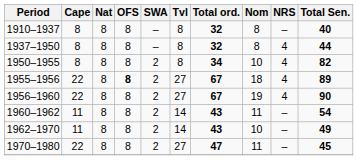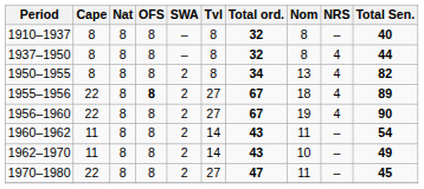 <table class="wikitable">
 <tr>
 <th><strong>Period</strong></th>
 <th><strong>Cape</strong></th>
 <th><strong>Nat</strong></th>
 <th><strong>OFS</strong></th>
 <th><strong>SWA</strong></th>
 <th><strong>Tvl</strong></th>
 <th><strong>Total ord.</strong></th>
 <th><strong>Nom</strong></th>
 <th><strong>NRS</strong></th>
 <th><strong>Total Sen.</strong></th>
 </tr>
 <tr>
 <td>1910–1937</td>
 <td align="center">8</td>
 <td align="center">8</td>
 <td align="center">8</td>
 <td align="center">–</td>
 <td align="center">8</td>
 <td align="center"><strong>32</strong></td>
 <td align="center">8</td>
 <td align="center">–</td>
 <td align="center"><strong>40</strong></td>
 </tr>
 <tr>
 <td>1937–1950</td>
 <td align="center">8</td>
 <td align="center">8</td>
 <td align="center">8</td>
 <td align="center">–</td>
 <td align="center">8</td>
 <td align="center"><strong>32</strong></td>
 <td align="center">8</td>
 <td align="center">4</td>
 <td align="center"><strong>44</strong></td>
 </tr>
 <tr>
 <td>1950–1955</td>
 <td align="center">8</td>
 <td align="center">8</td>
 <td align="center">8</td>
 <td align="center">2</td>
 <td align="center">8</td>
 <td align="center"><strong>34</strong></td>
-<td align="center">10</td>
+<td align="center">13</td>
 <td align="center">4</td>
 <td align="center"><strong>82</strong></td>
 </tr>
 <tr>
 <td>1955–1956</td>
 <td align="center">22</td>
 <td align="center">8</td>
 <td align="center"><strong>8</strong></td>
 <td align="center">2</td>
 <td align="center">27</td>
 <td align="center"><strong>67</strong></td>
 <td align="center">18</td>
 <td align="center">4</td>
 <td align="center"><strong>89</strong></td>
 </tr>
 <tr>
 <td>1956–1960</td>
 <td align="center">22</td>
 <td align="center">8</td>
 <td align="center">8</td>
 <td align="center">2</td>
 <td align="center">27</td>
 <td align="center"><strong>67</strong></td>
 <td align="center">19</td>
 <td align="center">4</td>
 <td align="center"><strong>90</strong></td>
 </tr>
 <tr>
 <td>1960–1962</td>
 <td align="center">11</td>
 <td align="center">8</td>
 <td align="center">8</td>
 <td align="center">2</td>
 <td align="center">14</td>
 <td align="center"><strong>43</strong></td>
 <td align="center">11</td>
 <td align="center">–</td>
 <td align="center"><strong>54</strong></td>
 </tr>
 <tr>
 <td>1962–1970</td>
 <td align="center">11</td>
 <td align="center">8</td>
 <td align="center">8</td>
 <td align="center">2</td>
 <td align="center">14</td>
 <td align="center"><strong>43</strong></td>
 <td align="center">10</td>
 <td align="center">–</td>
 <td align="center"><strong>49</strong></td>
 </tr>
 <tr>
 <td>1970–1980</td>
 <td align="center">22</td>
 <td align="center">8</td>
 <td align="center">8</td>
 <td align="center">2</td>
 <td align="center">27</td>
 <td align="center"><strong>47</strong></td>
 <td align="center">11</td>
 <td align="center">–</td>
 <td align="center"><strong>45</strong></td>
 </tr>
 <tr>
 </tr>
 </table>
